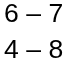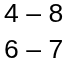 <table style="text-align:center">
 <tr>
 <th width=200></th>
 <th width=100></th>
 <th width=200></th>
 </tr>
 <tr>
 <td align=right></td>
-<td>6 – 7</td>
+<td>4 – 8</td>
 <td align=left><strong></strong></td>
 </tr>
 <tr>
 <td align=right></td>
-<td>4 – 8</td>
+<td>6 – 7</td>
 <td align=left><strong></strong></td>
 </tr>
 </table>
